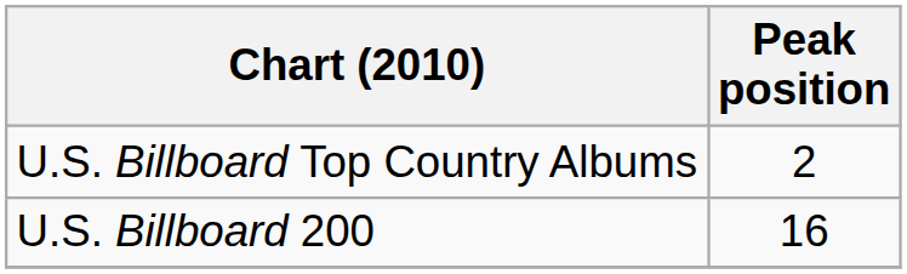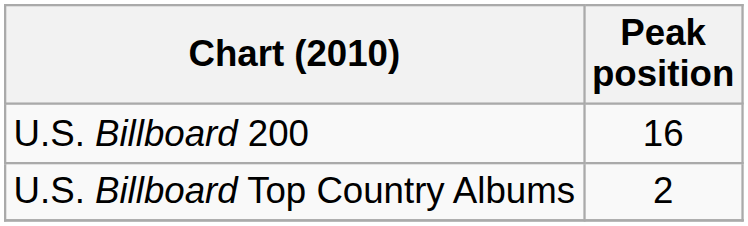 <table class="wikitable">
 <tr>
 <th>Chart (2010)</th>
 <th>Peak<br> position</th>
 </tr>
 <tr>
+<td>U.S. <em>Billboard</em> 200</td>
+<td align="center">16</td>
+</tr>
+<tr>
 <td>U.S. <em>Billboard</em> Top Country Albums</td>
 <td align="center">2</td>
 </tr>
 <tr>
-<td>U.S. <em>Billboard</em> 200</td>
-<td align="center">16</td>
-</tr>
-<tr>
 </tr>
 </table>
